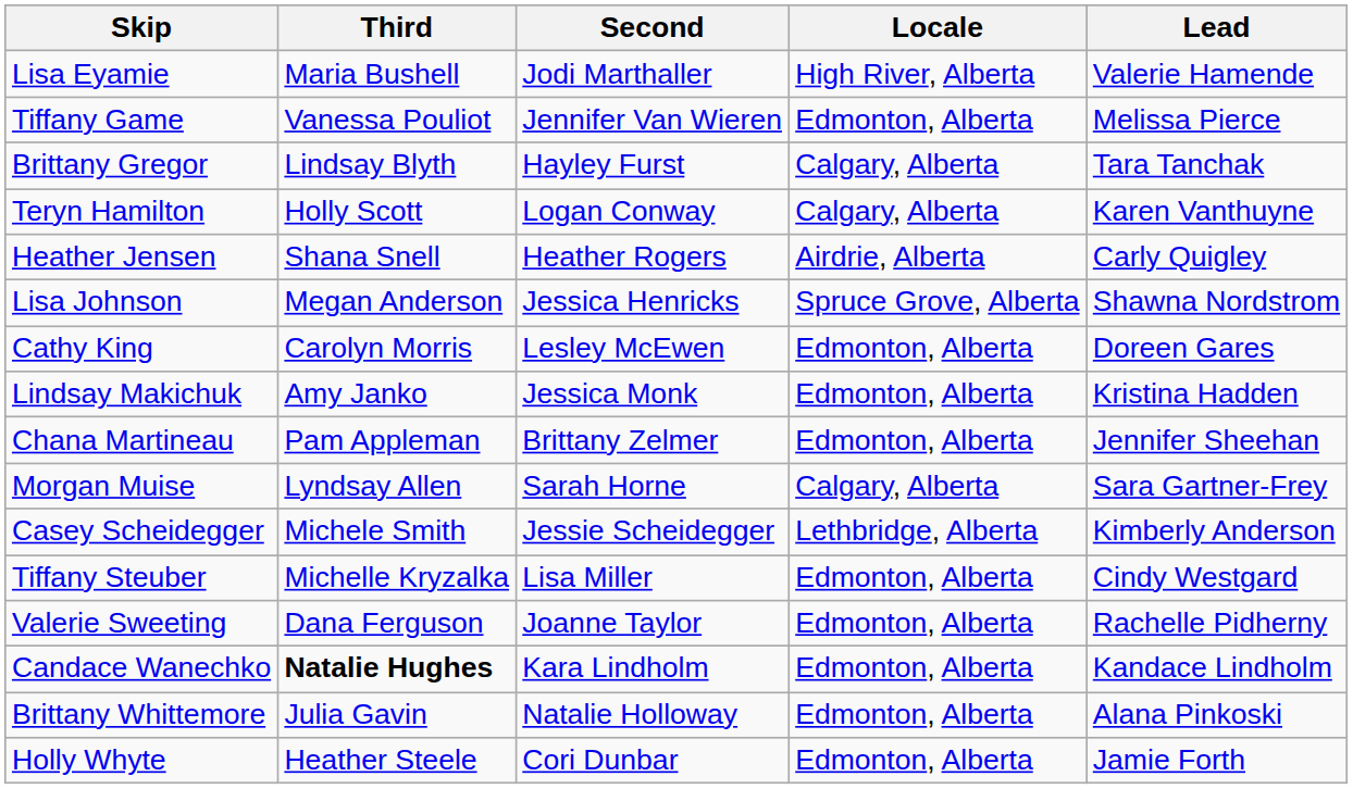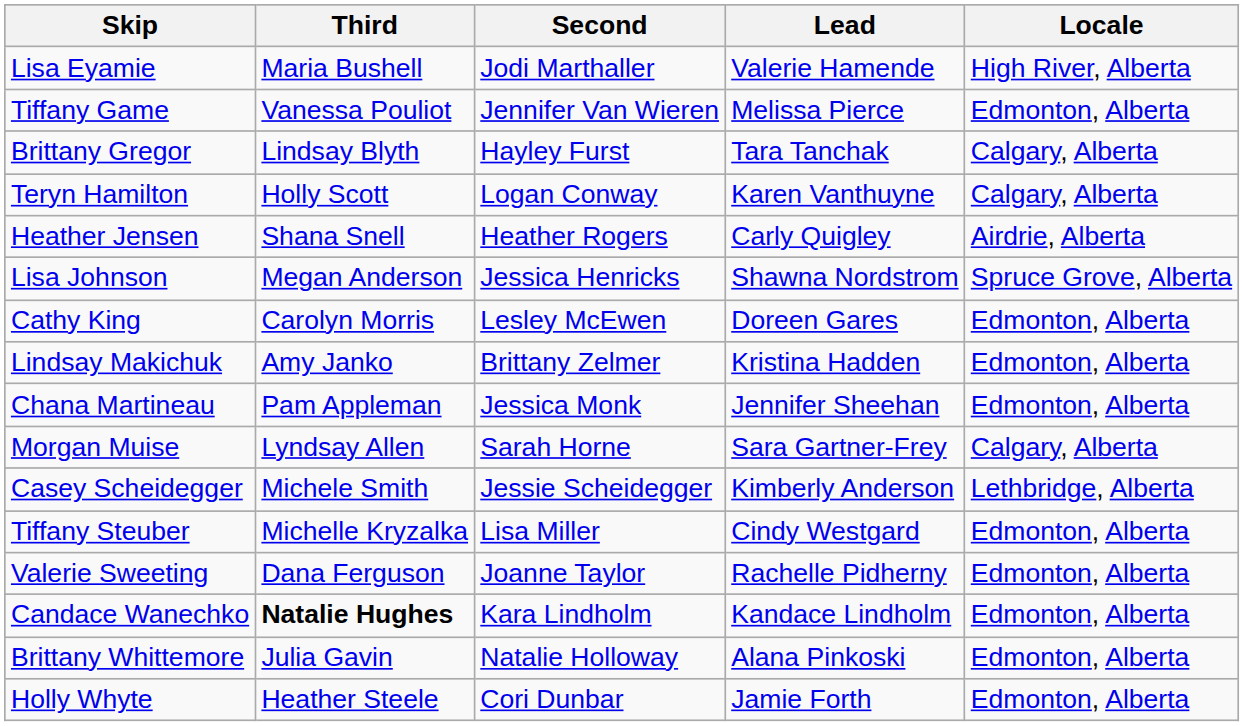 <table class=wikitable>
 <tr>
 <th>Skip</th>
 <th>Third</th>
 <th>Second</th>
+<th>Lead</th>
 <th>Locale</th>
-<th>Lead</th>
 </tr>
 <tr>
 <td><a href='#'>Lisa Eyamie</a></td>
 <td><a href='#'>Maria Bushell</a></td>
 <td><a href='#'>Jodi Marthaller</a></td>
+<td><a href='#'>Valerie Hamende</a></td>
 <td> <a href='#'>High River</a>, <a href='#'>Alberta</a></td>
-<td><a href='#'>Valerie Hamende</a></td>
 </tr>
 <tr>
 <td><a href='#'>Tiffany Game</a></td>
 <td><a href='#'>Vanessa Pouliot</a></td>
 <td><a href='#'>Jennifer Van Wieren</a></td>
+<td><a href='#'>Melissa Pierce</a></td>
 <td> <a href='#'>Edmonton</a>, <a href='#'>Alberta</a></td>
-<td><a href='#'>Melissa Pierce</a></td>
 </tr>
 <tr>
 <td><a href='#'>Brittany Gregor</a></td>
 <td><a href='#'>Lindsay Blyth</a></td>
 <td><a href='#'>Hayley Furst</a></td>
+<td><a href='#'>Tara Tanchak</a></td>
 <td> <a href='#'>Calgary</a>, <a href='#'>Alberta</a></td>
-<td><a href='#'>Tara Tanchak</a></td>
 </tr>
 <tr>
 <td><a href='#'>Teryn Hamilton</a></td>
 <td><a href='#'>Holly Scott</a></td>
 <td><a href='#'>Logan Conway</a></td>
+<td><a href='#'>Karen Vanthuyne</a></td>
 <td> <a href='#'>Calgary</a>, <a href='#'>Alberta</a></td>
-<td><a href='#'>Karen Vanthuyne</a></td>
 </tr>
 <tr>
 <td><a href='#'>Heather Jensen</a></td>
 <td><a href='#'>Shana Snell</a></td>
 <td><a href='#'>Heather Rogers</a></td>
+<td><a href='#'>Carly Quigley</a></td>
 <td> <a href='#'>Airdrie</a>, <a href='#'>Alberta</a></td>
-<td><a href='#'>Carly Quigley</a></td>
 </tr>
 <tr>
 <td><a href='#'>Lisa Johnson</a></td>
 <td><a href='#'>Megan Anderson</a></td>
 <td><a href='#'>Jessica Henricks</a></td>
+<td><a href='#'>Shawna Nordstrom</a></td>
 <td> <a href='#'>Spruce Grove</a>, <a href='#'>Alberta</a></td>
-<td><a href='#'>Shawna Nordstrom</a></td>
 </tr>
 <tr>
 <td><a href='#'>Cathy King</a></td>
 <td><a href='#'>Carolyn Morris</a></td>
 <td><a href='#'>Lesley McEwen</a></td>
+<td><a href='#'>Doreen Gares</a></td>
 <td> <a href='#'>Edmonton</a>, <a href='#'>Alberta</a></td>
-<td><a href='#'>Doreen Gares</a></td>
 </tr>
 <tr>
 <td><a href='#'>Lindsay Makichuk</a></td>
 <td><a href='#'>Amy Janko</a></td>
-<td><a href='#'>Jessica Monk</a></td>
+<td><a href='#'>Brittany Zelmer</a></td>
+<td><a href='#'>Kristina Hadden</a></td>
 <td> <a href='#'>Edmonton</a>, <a href='#'>Alberta</a></td>
-<td><a href='#'>Kristina Hadden</a></td>
 </tr>
 <tr>
 <td><a href='#'>Chana Martineau</a></td>
 <td><a href='#'>Pam Appleman</a></td>
-<td><a href='#'>Brittany Zelmer</a></td>
+<td><a href='#'>Jessica Monk</a></td>
+<td><a href='#'>Jennifer Sheehan</a></td>
 <td> <a href='#'>Edmonton</a>, <a href='#'>Alberta</a></td>
-<td><a href='#'>Jennifer Sheehan</a></td>
 </tr>
 <tr>
 <td><a href='#'>Morgan Muise</a></td>
 <td><a href='#'>Lyndsay Allen</a></td>
 <td><a href='#'>Sarah Horne</a></td>
+<td><a href='#'>Sara Gartner-Frey</a></td>
 <td> <a href='#'>Calgary</a>, <a href='#'>Alberta</a></td>
-<td><a href='#'>Sara Gartner-Frey</a></td>
 </tr>
 <tr>
 <td><a href='#'>Casey Scheidegger</a></td>
 <td><a href='#'>Michele Smith</a></td>
 <td><a href='#'>Jessie Scheidegger</a></td>
+<td><a href='#'>Kimberly Anderson</a></td>
 <td> <a href='#'>Lethbridge</a>, <a href='#'>Alberta</a></td>
-<td><a href='#'>Kimberly Anderson</a></td>
 </tr>
 <tr>
 <td><a href='#'>Tiffany Steuber</a></td>
 <td><a href='#'>Michelle Kryzalka</a></td>
 <td><a href='#'>Lisa Miller</a></td>
+<td><a href='#'>Cindy Westgard</a></td>
 <td> <a href='#'>Edmonton</a>, <a href='#'>Alberta</a></td>
-<td><a href='#'>Cindy Westgard</a></td>
 </tr>
 <tr>
 <td><a href='#'>Valerie Sweeting</a></td>
 <td><a href='#'>Dana Ferguson</a></td>
 <td><a href='#'>Joanne Taylor</a></td>
+<td><a href='#'>Rachelle Pidherny</a></td>
 <td> <a href='#'>Edmonton</a>, <a href='#'>Alberta</a></td>
-<td><a href='#'>Rachelle Pidherny</a></td>
 </tr>
 <tr>
 <td><a href='#'>Candace Wanechko</a></td>
 <td><strong>Natalie Hughes</strong></td>
 <td><a href='#'>Kara Lindholm</a></td>
+<td><a href='#'>Kandace Lindholm</a></td>
 <td> <a href='#'>Edmonton</a>, <a href='#'>Alberta</a></td>
-<td><a href='#'>Kandace Lindholm</a></td>
 </tr>
 <tr>
 <td><a href='#'>Brittany Whittemore</a></td>
 <td><a href='#'>Julia Gavin</a></td>
 <td><a href='#'>Natalie Holloway</a></td>
+<td><a href='#'>Alana Pinkoski</a></td>
 <td> <a href='#'>Edmonton</a>, <a href='#'>Alberta</a></td>
-<td><a href='#'>Alana Pinkoski</a></td>
 </tr>
 <tr>
 <td><a href='#'>Holly Whyte</a></td>
 <td><a href='#'>Heather Steele</a></td>
 <td><a href='#'>Cori Dunbar</a></td>
+<td><a href='#'>Jamie Forth</a></td>
 <td> <a href='#'>Edmonton</a>, <a href='#'>Alberta</a></td>
-<td><a href='#'>Jamie Forth</a></td>
 </tr>
 </table>
